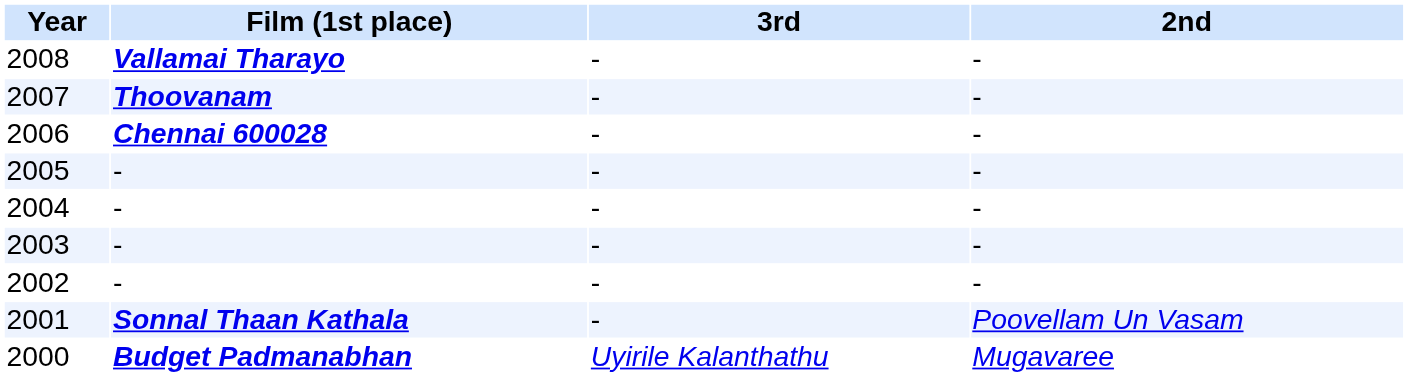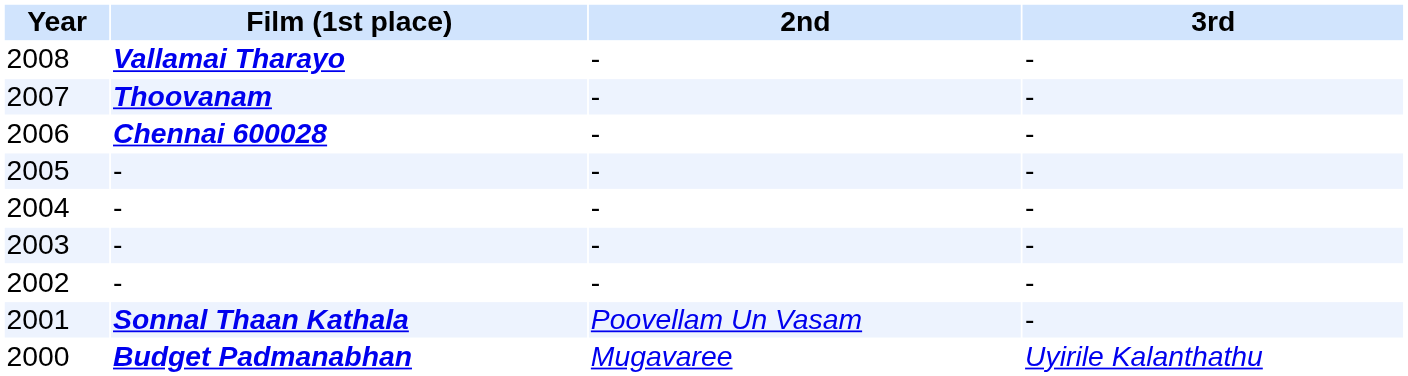 <table cellspacing="1" cellpadding="1" border="0" width="50%">
 <tr bgcolor="#d1e4fd">
 <th>Year</th>
 <th>Film (1st place)</th>
+<th>2nd</th>
 <th>3rd</th>
-<th>2nd</th>
 </tr>
 <tr>
 <td>2008</td>
 <td><strong><em><a href='#'>Vallamai Tharayo</a></em></strong> </td>
 <td>-</td>
 <td>-</td>
 </tr>
 <tr bgcolor=#edf3fe>
 <td>2007</td>
 <td><strong><em><a href='#'>Thoovanam</a></em></strong> </td>
 <td>-</td>
 <td>-</td>
 </tr>
 <tr>
 <td>2006</td>
 <td><strong><em><a href='#'>Chennai 600028</a></em></strong></td>
 <td>-</td>
 <td>-</td>
 </tr>
 <tr bgcolor=#edf3fe>
 <td>2005</td>
 <td>-</td>
 <td>-</td>
 <td>-</td>
 </tr>
 <tr>
 <td>2004</td>
 <td>-</td>
 <td>-</td>
 <td>-</td>
 </tr>
 <tr bgcolor=#edf3fe>
 <td>2003</td>
 <td>-</td>
 <td>-</td>
 <td>-</td>
 </tr>
 <tr>
 <td>2002</td>
 <td>-</td>
 <td>-</td>
 <td>-</td>
 </tr>
 <tr bgcolor=#edf3fe>
 <td>2001</td>
 <td><strong><em><a href='#'>Sonnal Thaan Kathala</a></em></strong></td>
+<td><em><a href='#'>Poovellam Un Vasam</a></em></td>
 <td>-</td>
-<td><em><a href='#'>Poovellam Un Vasam</a></em></td>
 </tr>
 <tr>
 <td>2000</td>
 <td><strong><em><a href='#'>Budget Padmanabhan</a></em></strong></td>
+<td><em><a href='#'>Mugavaree</a></em></td>
 <td><em><a href='#'>Uyirile Kalanthathu</a></em></td>
-<td><em><a href='#'>Mugavaree</a></em></td>
 </tr>
 </table>
